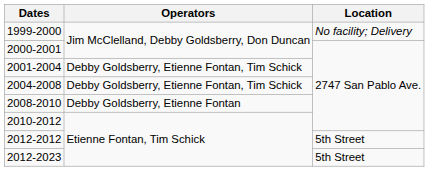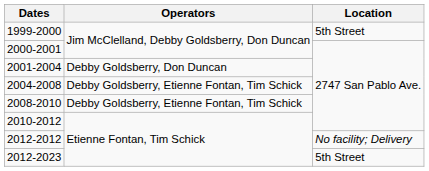 <table class="wikitable mw-collapsible mw-collapsed">
 <tr>
 <th>Dates</th>
 <th>Operators</th>
 <th>Location</th>
 </tr>
 <tr>
 <td>1999-2000</td>
 <td rowspan="2">Jim McClelland, Debby Goldsberry, Don Duncan</td>
-<td><em>No facility; Delivery</em></td>
+<td>5th Street</td>
 </tr>
 <tr>
 <td>2000-2001</td>
 <td rowspan="5">2747 San Pablo Ave.</td>
 </tr>
 <tr>
 <td>2001-2004</td>
-<td>Debby Goldsberry, Etienne Fontan, Tim Schick</td>
+<td>Debby Goldsberry, Don Duncan</td>
 </tr>
 <tr>
 <td>2004-2008</td>
 <td>Debby Goldsberry, Etienne Fontan, Tim Schick</td>
 </tr>
 <tr>
 <td>2008-2010</td>
-<td>Debby Goldsberry, Etienne Fontan</td>
+<td>Debby Goldsberry, Etienne Fontan, Tim Schick</td>
 </tr>
 <tr>
 <td>2010-2012</td>
 <td rowspan="3">Etienne Fontan, Tim Schick</td>
 </tr>
 <tr>
 <td>2012-2012</td>
-<td>5th Street</td>
+<td><em>No facility; Delivery</em></td>
 </tr>
 <tr>
 <td>2012-2023</td>
 <td>5th Street</td>
 </tr>
 </table>
